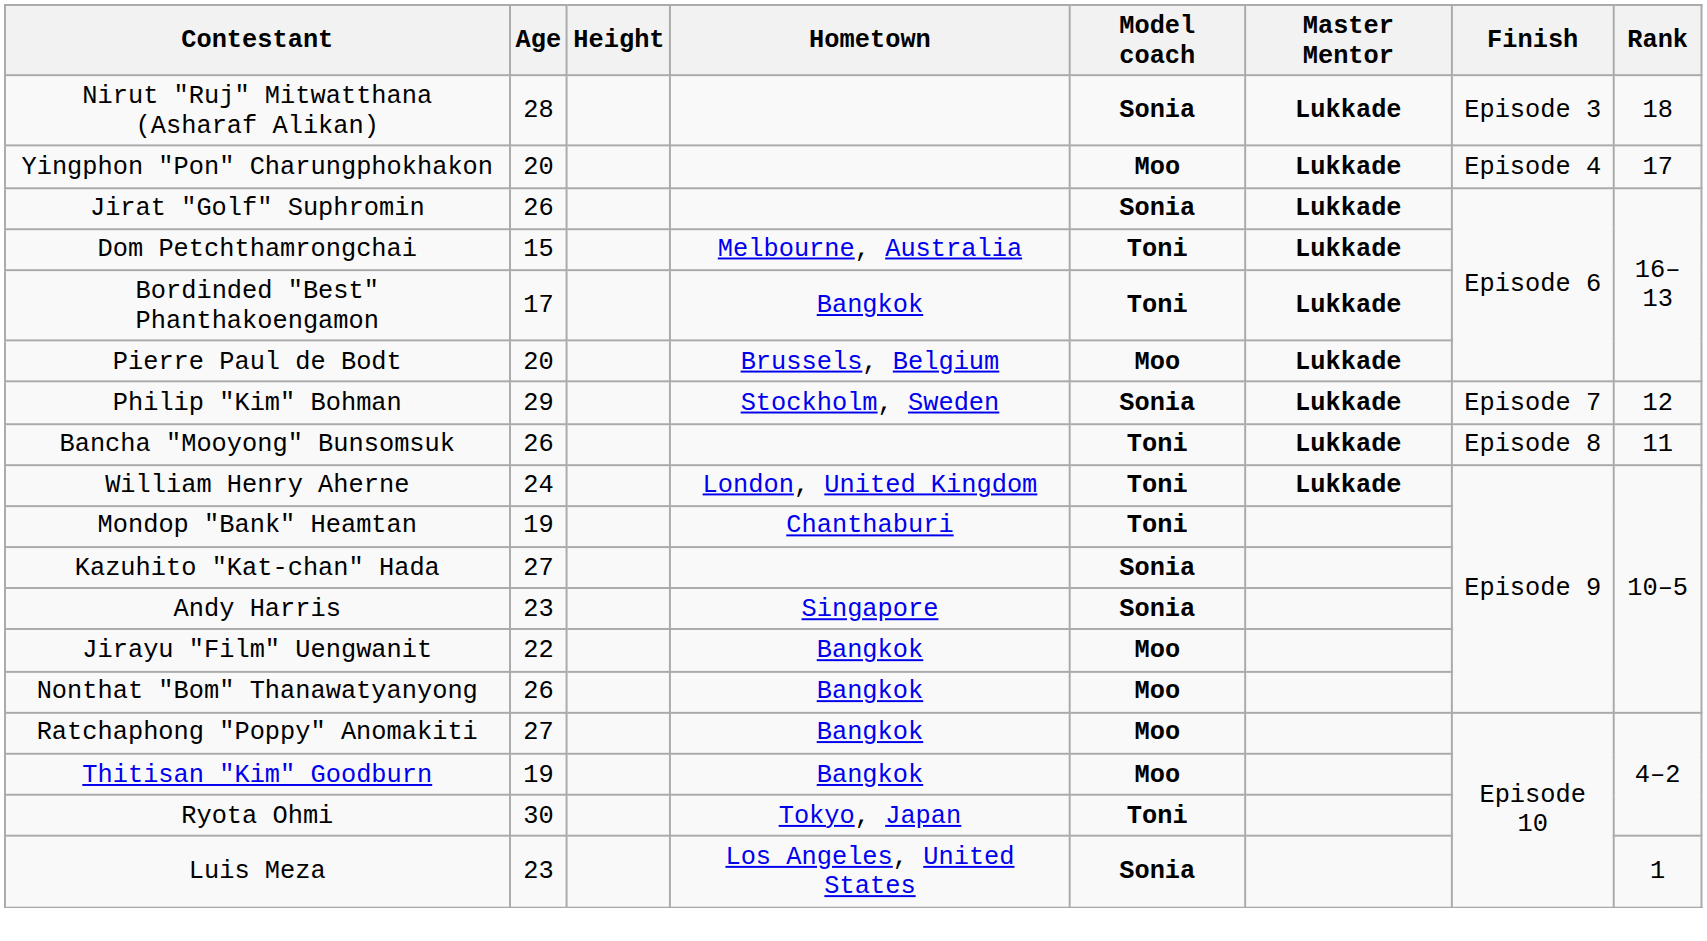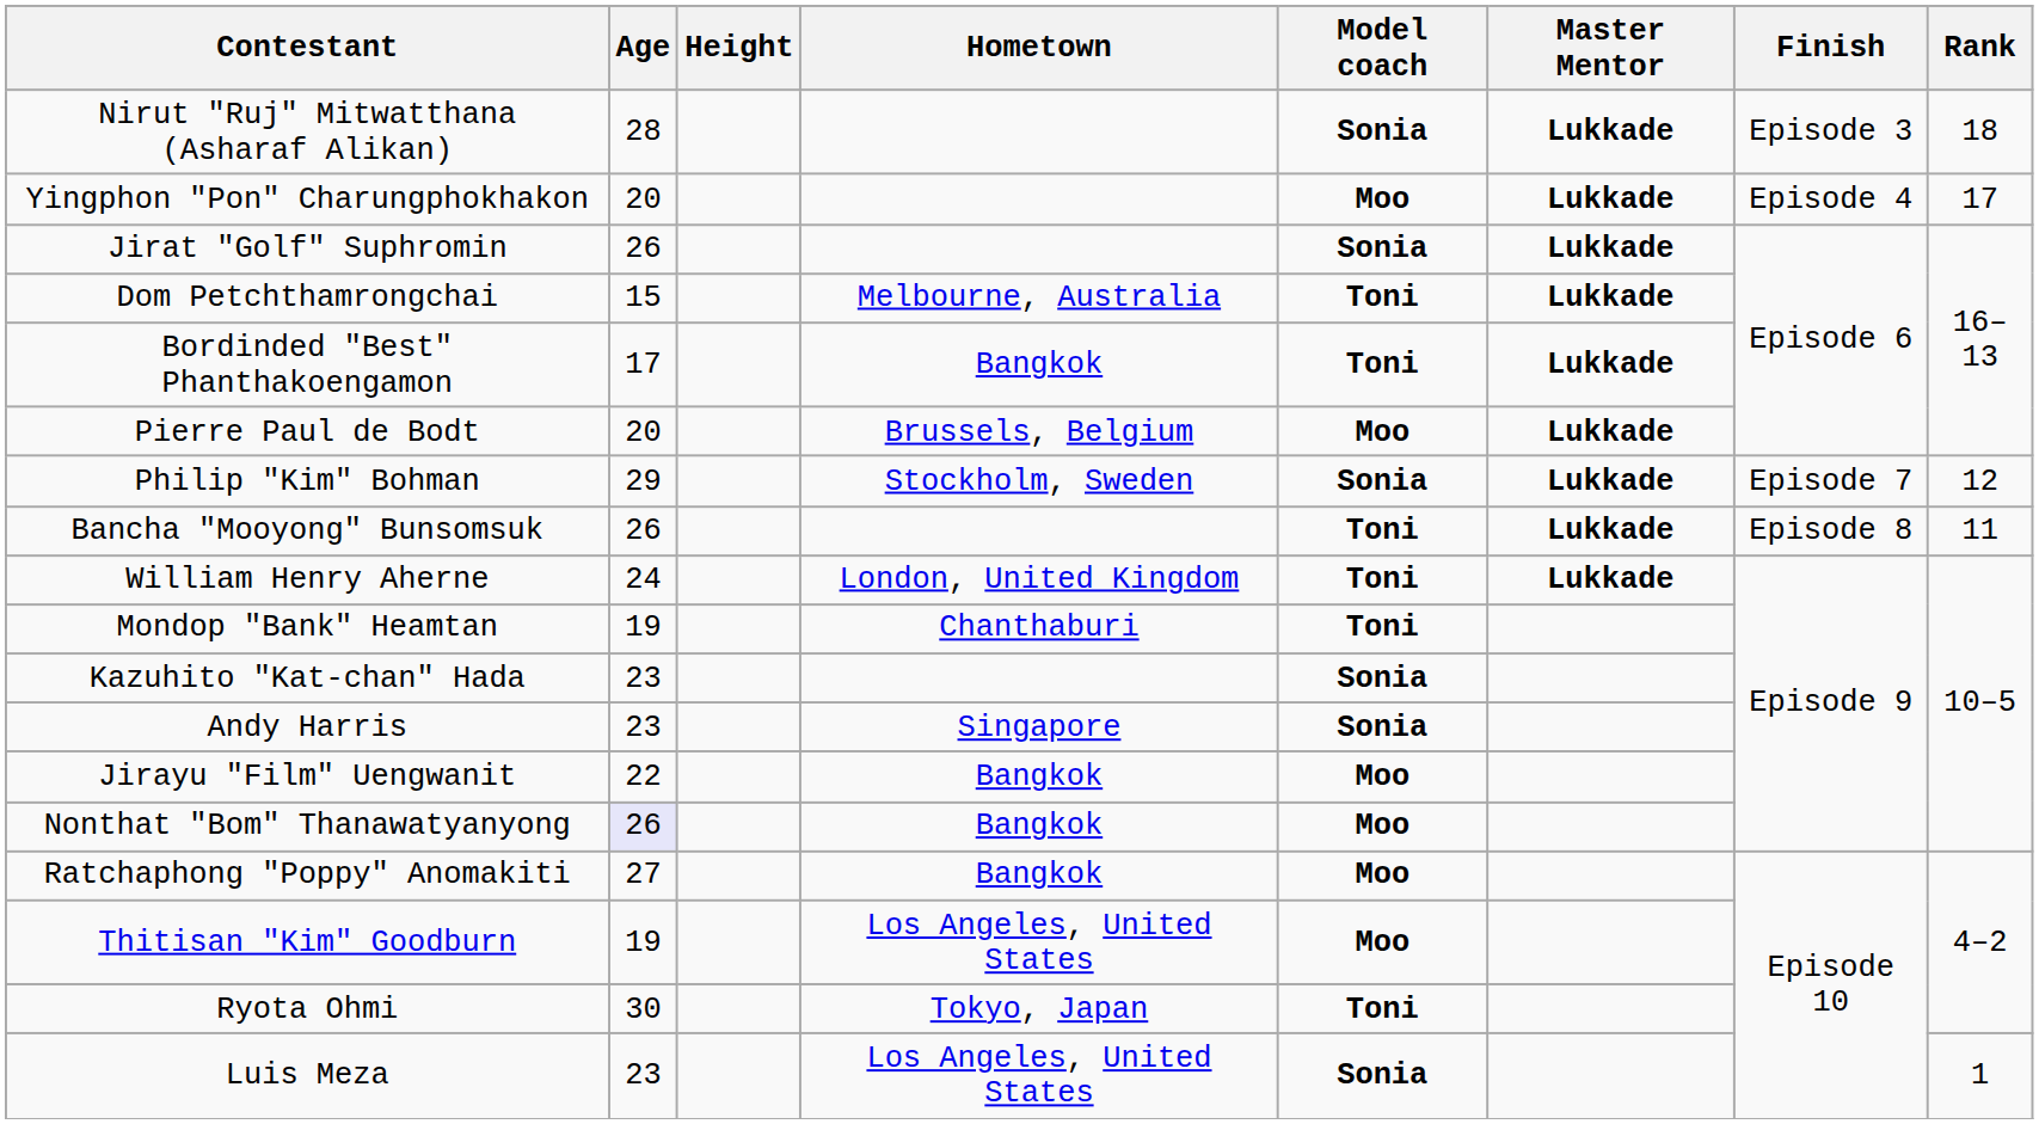 <table class="wikitable sortable" style="text-align:center; ">
 <tr>
 <th>Contestant</th>
 <th>Age</th>
 <th>Height</th>
 <th>Hometown</th>
 <th>Model coach</th>
 <th>Master Mentor</th>
 <th>Finish</th>
 <th>Rank</th>
 </tr>
 <tr>
 <td>Nirut "Ruj" Mitwatthana<br>(Asharaf Alikan)</td>
 <td>28</td>
 <td></td>
 <td></td>
 <td><strong><span>Sonia</span></strong></td>
 <td><strong>Lukkade</strong></td>
 <td>Episode 3</td>
 <td>18</td>
 </tr>
 <tr>
 <td>Yingphon "Pon" Charungphokhakon</td>
 <td>20</td>
 <td></td>
 <td></td>
 <td><strong><span>Moo</span></strong></td>
 <td><strong>Lukkade</strong></td>
 <td>Episode 4</td>
 <td>17</td>
 </tr>
 <tr>
 <td>Jirat "Golf" Suphromin</td>
 <td>26</td>
 <td></td>
 <td></td>
 <td><strong><span>Sonia</span></strong></td>
 <td><strong>Lukkade</strong></td>
 <td rowspan=4>Episode 6</td>
 <td rowspan=4>16–13</td>
 </tr>
 <tr>
 <td>Dom Petchthamrongchai</td>
 <td>15</td>
 <td></td>
 <td><a href='#'>Melbourne</a>, <a href='#'>Australia</a></td>
 <td><strong><span>Toni</span></strong></td>
 <td><strong>Lukkade</strong></td>
 </tr>
 <tr>
 <td>Bordinded "Best" Phanthakoengamon</td>
 <td>17</td>
 <td></td>
 <td><a href='#'>Bangkok</a></td>
 <td><strong><span>Toni</span></strong></td>
 <td><strong>Lukkade</strong></td>
 </tr>
 <tr>
 <td>Pierre Paul de Bodt</td>
 <td>20</td>
 <td></td>
 <td><a href='#'>Brussels</a>, <a href='#'>Belgium</a></td>
 <td><strong><span>Moo</span></strong></td>
 <td><strong>Lukkade</strong></td>
 </tr>
 <tr>
 <td>Philip "Kim" Bohman</td>
 <td>29</td>
 <td></td>
 <td><a href='#'>Stockholm</a>, <a href='#'>Sweden</a></td>
 <td><strong><span>Sonia</span></strong></td>
 <td><strong>Lukkade</strong></td>
 <td>Episode 7</td>
 <td>12</td>
 </tr>
 <tr>
 <td>Bancha "Mooyong" Bunsomsuk</td>
 <td>26</td>
 <td></td>
 <td></td>
 <td><strong><span>Toni</span></strong></td>
 <td><strong>Lukkade</strong></td>
 <td>Episode 8</td>
 <td>11</td>
 </tr>
 <tr>
 <td>William Henry Aherne</td>
 <td>24</td>
 <td></td>
 <td><a href='#'>London</a>, <a href='#'>United Kingdom</a></td>
 <td><strong><span>Toni</span></strong></td>
 <td><strong>Lukkade</strong></td>
 <td rowspan=6>Episode 9</td>
 <td rowspan=6>10–5</td>
 </tr>
 <tr>
 <td>Mondop "Bank" Heamtan</td>
 <td>19</td>
 <td></td>
 <td><a href='#'>Chanthaburi</a></td>
 <td><strong><span>Toni</span></strong></td>
 <td></td>
 </tr>
 <tr>
 <td>Kazuhito "Kat-chan" Hada</td>
-<td>27</td>
+<td>23</td>
 <td></td>
 <td></td>
 <td><strong><span>Sonia</span></strong></td>
 <td></td>
 </tr>
 <tr>
 <td>Andy Harris</td>
 <td>23</td>
 <td></td>
 <td><a href='#'>Singapore</a></td>
 <td><strong><span>Sonia</span></strong></td>
 <td></td>
 </tr>
 <tr>
 <td>Jirayu "Film" Uengwanit</td>
 <td>22</td>
 <td></td>
 <td><a href='#'>Bangkok</a></td>
 <td><strong><span>Moo</span></strong></td>
 <td></td>
 </tr>
 <tr>
 <td>Nonthat "Bom" Thanawatyanyong</td>
-<td>26</td>
+<td style="background: lavender;">26</td>
 <td></td>
 <td><a href='#'>Bangkok</a></td>
 <td><strong><span>Moo</span></strong></td>
 <td></td>
 </tr>
 <tr>
 <td>Ratchaphong "Poppy" Anomakiti</td>
 <td>27</td>
 <td></td>
 <td><a href='#'>Bangkok</a></td>
 <td><strong><span>Moo</span></strong></td>
 <td></td>
 <td rowspan=4>Episode 10</td>
 <td rowspan=3>4–2</td>
 </tr>
 <tr>
 <td><a href='#'>Thitisan "Kim" Goodburn</a></td>
 <td>19</td>
 <td></td>
-<td><a href='#'>Bangkok</a></td>
+<td><a href='#'>Los Angeles</a>, <a href='#'>United States</a></td>
 <td><strong><span>Moo</span></strong></td>
 <td></td>
 </tr>
 <tr>
 <td>Ryota Ohmi</td>
 <td>30</td>
 <td></td>
 <td><a href='#'>Tokyo</a>, <a href='#'>Japan</a></td>
 <td><strong><span>Toni</span></strong></td>
 <td></td>
 </tr>
 <tr>
 <td>Luis Meza</td>
 <td>23</td>
 <td></td>
 <td><a href='#'>Los Angeles</a>, <a href='#'>United States</a></td>
 <td><strong><span>Sonia</span></strong></td>
 <td></td>
 <td>1</td>
 </tr>
 <tr>
 </tr>
 </table>
